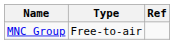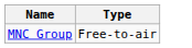 <table class="wikitable sortable">
 <tr>
 <th>Name</th>
 <th>Type</th>
-<th>Ref</th>
 </tr>
 <tr>
 <td><a href='#'>MNC Group</a></td>
 <td>Free-to-air</td>
-<td></td>
 </tr>
 </table>
